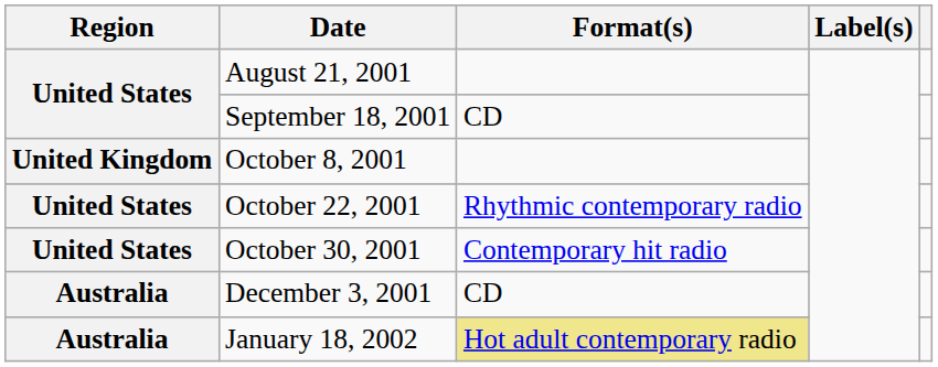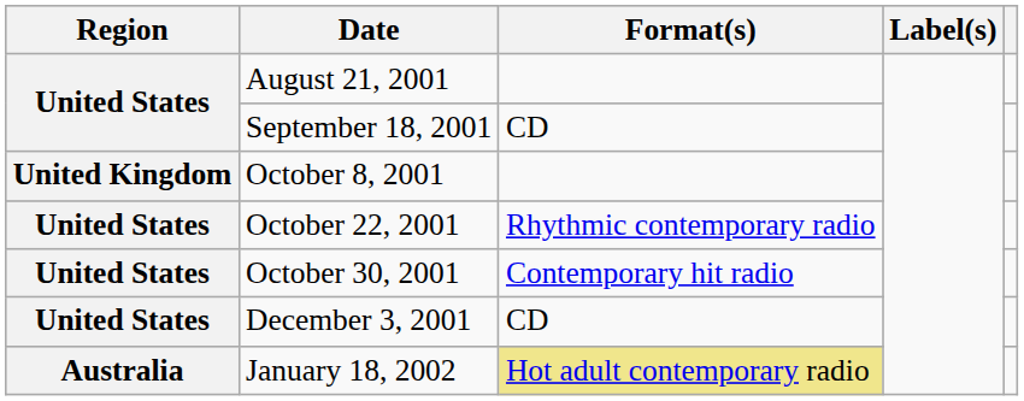 <table class="wikitable plainrowheaders">
 <tr>
 <th scope="col">Region</th>
 <th scope="col">Date</th>
 <th scope="col">Format(s)</th>
 <th scope="col">Label(s)</th>
 <th scope="col"></th>
 </tr>
 <tr>
 <th rowspan="2" scope="row">United States</th>
 <td>August 21, 2001</td>
 <td></td>
 <td rowspan="7"></td>
 <td align="center"></td>
 </tr>
 <tr>
 <td>September 18, 2001</td>
 <td>CD</td>
 <td align="center"></td>
 </tr>
 <tr>
 <th scope="row">United Kingdom</th>
 <td>October 8, 2001</td>
 <td></td>
 <td align="center"></td>
 </tr>
 <tr>
 <th scope="row">United States</th>
 <td>October 22, 2001</td>
 <td><a href='#'>Rhythmic contemporary radio</a></td>
 <td align="center"></td>
 </tr>
 <tr>
 <th scope="row">United States</th>
 <td>October 30, 2001</td>
 <td><a href='#'>Contemporary hit radio</a></td>
 <td align="center"></td>
 </tr>
 <tr>
-<th scope="row">Australia</th>
+<th scope="row">United States</th>
 <td>December 3, 2001</td>
 <td>CD</td>
 <td align="center"></td>
 </tr>
 <tr>
 <th scope="row">Australia</th>
 <td>January 18, 2002</td>
 <td style="background: khaki;"><a href='#'>Hot adult contemporary</a> radio</td>
 <td align="center"></td>
 </tr>
 </table>
